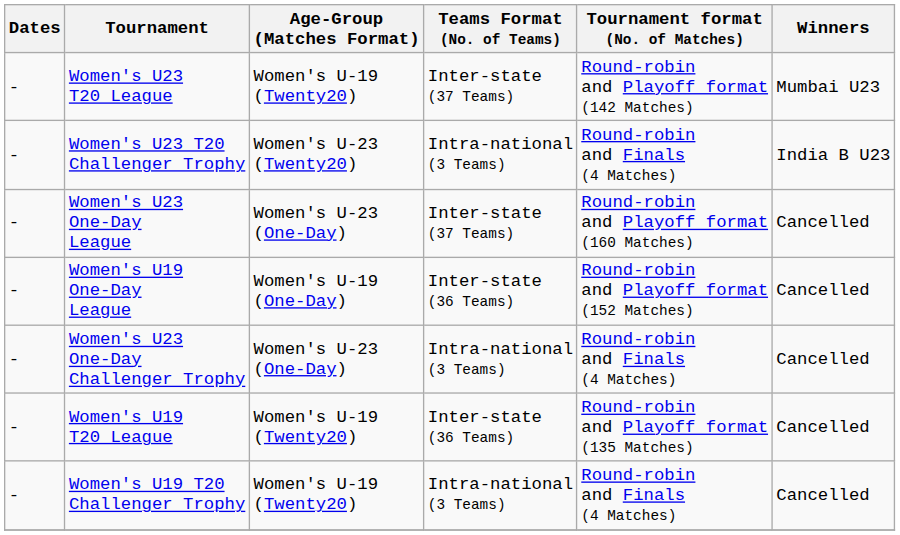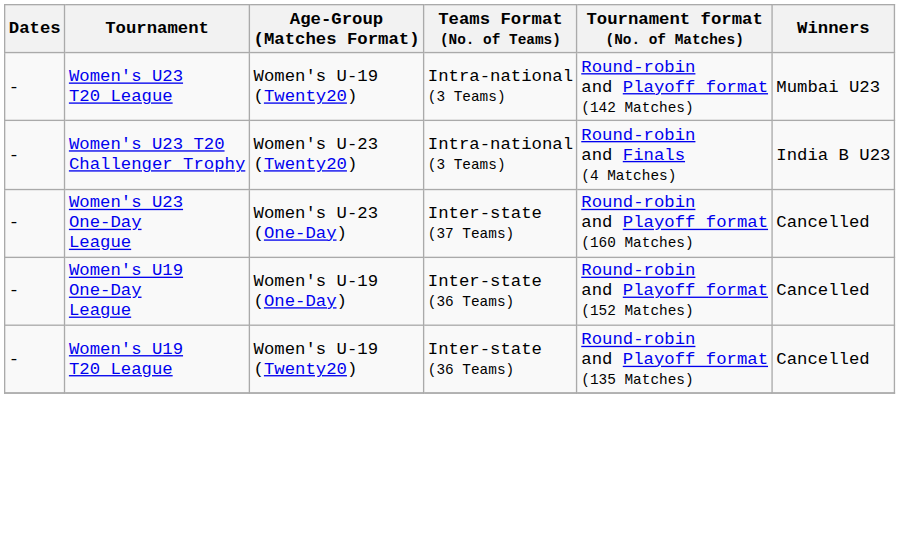 <table class="wikitable sortable" style="text-align:center; white-space:nowrap;" style="width: 70%;">
 <tr>
 <th>Dates</th>
 <th>Tournament</th>
 <th>Age-Group <br> (Matches Format)</th>
 <th>Teams Format <br><small>(No. of  Teams)</small></th>
 <th>Tournament format <br><small>(No. of  Matches)</small></th>
 <th>Winners</th>
 </tr>
 <tr>
 <td style="text-align:left">-<br></td>
 <td style="text-align:left"><a href='#'>Women's U23<br> T20 League</a></td>
 <td style="text-align:left">Women's U-19<br>(<a href='#'>Twenty20</a>)</td>
-<td style="text-align:left">Inter-state<br><small>(37 Teams)</small></td>
+<td style="text-align:left">Intra-national<br><small>(3 Teams)</small></td>
 <td style="text-align:left"><a href='#'>Round-robin</a><br> and <a href='#'>Playoff format</a><br><small>(142 Matches)</small></td>
 <td style="text-align:left">Mumbai U23</td>
 </tr>
 <tr>
 <td style="text-align:left">-<br></td>
 <td style="text-align:left"><a href='#'>Women's U23 T20<br> Challenger Trophy</a></td>
 <td style="text-align:left">Women's U-23<br>(<a href='#'>Twenty20</a>)</td>
 <td style="text-align:left">Intra-national<br><small>(3 Teams)</small></td>
 <td style="text-align:left"><a href='#'>Round-robin</a><br> and <a href='#'>Finals</a><br><small>(4 Matches)</small></td>
 <td style="text-align:left">India B U23</td>
 </tr>
 <tr>
 <td style="text-align:left">-<br></td>
 <td style="text-align:left"><a href='#'>Women's U23<br> One-Day<br> League</a></td>
 <td style="text-align:left">Women's U-23<br>(<a href='#'>One-Day</a>)</td>
 <td style="text-align:left">Inter-state<br><small>(37 Teams)</small></td>
 <td style="text-align:left"><a href='#'>Round-robin</a><br> and <a href='#'>Playoff format</a><br><small>(160 Matches)</small></td>
 <td style="text-align:left">Cancelled</td>
 </tr>
 <tr>
 <td style="text-align:left">-<br></td>
 <td style="text-align:left"><a href='#'>Women's U19<br> One-Day<br> League</a></td>
 <td style="text-align:left">Women's U-19<br>(<a href='#'>One-Day</a>)</td>
 <td style="text-align:left">Inter-state<br><small>(36 Teams)</small></td>
 <td style="text-align:left"><a href='#'>Round-robin</a><br> and <a href='#'>Playoff format</a><br><small>(152 Matches)</small></td>
 <td style="text-align:left">Cancelled</td>
 </tr>
 <tr>
 <td style="text-align:left">-<br></td>
-<td style="text-align:left"><a href='#'>Women's U23<br> One-Day<br> Challenger Trophy</a></td>
-<td style="text-align:left">Women's U-23<br>(<a href='#'>One-Day</a>)</td>
-<td style="text-align:left">Intra-national<br><small>(3 Teams)</small></td>
-<td style="text-align:left"><a href='#'>Round-robin</a><br> and <a href='#'>Finals</a><br><small>(4 Matches)</small></td>
-<td style="text-align:left">Cancelled</td>
-</tr>
-<tr>
-<td style="text-align:left">-<br></td>
 <td style="text-align:left"><a href='#'>Women's U19<br> T20 League</a></td>
 <td style="text-align:left">Women's U-19<br>(<a href='#'>Twenty20</a>)</td>
 <td style="text-align:left">Inter-state<br><small>(36 Teams)</small></td>
 <td style="text-align:left"><a href='#'>Round-robin</a><br> and <a href='#'>Playoff format</a><br><small>(135 Matches)</small></td>
 <td style="text-align:left">Cancelled</td>
 </tr>
 <tr>
-<td style="text-align:left">-<br></td>
-<td style="text-align:left"><a href='#'>Women's U19 T20<br> Challenger Trophy</a></td>
-<td style="text-align:left">Women's U-19<br>(<a href='#'>Twenty20</a>)</td>
-<td style="text-align:left">Intra-national<br><small>(3 Teams)</small></td>
-<td style="text-align:left"><a href='#'>Round-robin</a><br> and <a href='#'>Finals</a><br><small>(4 Matches)</small></td>
-<td style="text-align:left">Cancelled</td>
-</tr>
-<tr>
 </tr>
 </table>
